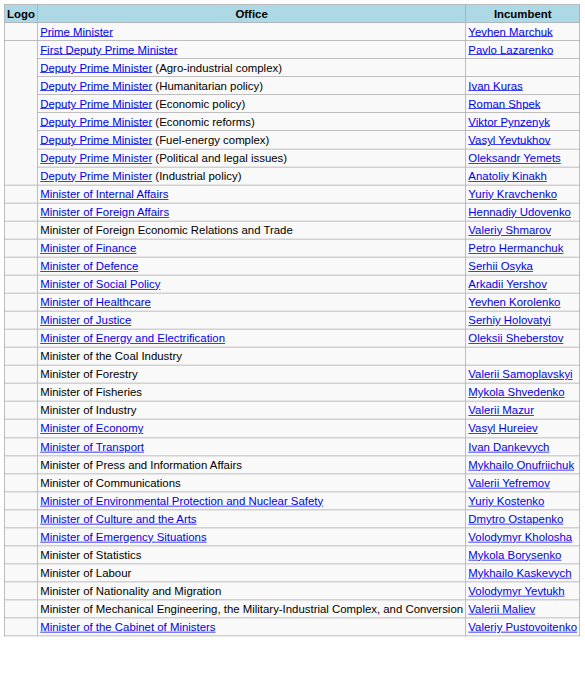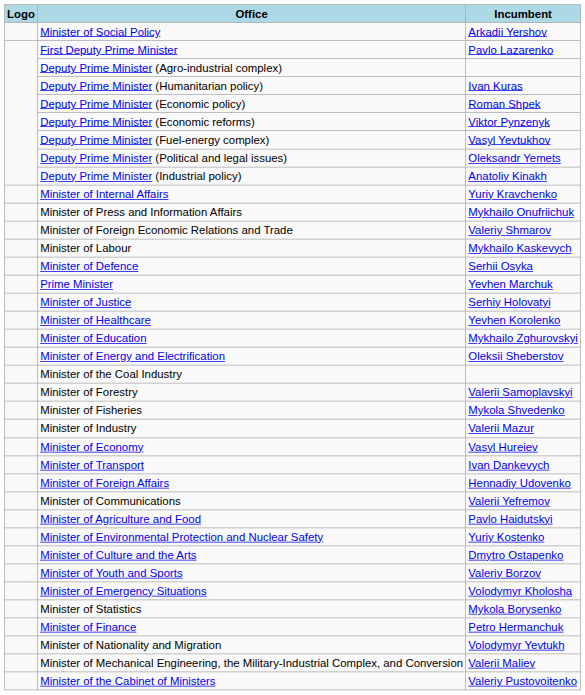 <table class="wikitable" style="font-size: 95%;">
 <tr>
 <th style="background-color:#ADD8E6">Logo</th>
 <th style="background-color:#ADD8E6">Office</th>
 <th style="background-color:#ADD8E6">Incumbent</th>
 </tr>
 <tr>
 <td></td>
-<td><a href='#'>Prime Minister</a></td>
-<td><a href='#'>Yevhen Marchuk</a></td>
+<td><a href='#'>Minister of Social Policy</a></td>
+<td><a href='#'>Arkadii Yershov</a></td>
 </tr>
 <tr>
 <td rowspan=8></td>
 <td><a href='#'>First Deputy Prime Minister</a></td>
 <td><a href='#'>Pavlo Lazarenko</a></td>
 </tr>
 <tr>
 <td><a href='#'>Deputy Prime Minister</a> (Agro-industrial complex)</td>
 <td></td>
 </tr>
 <tr>
 <td><a href='#'>Deputy Prime Minister</a> (Humanitarian policy)</td>
 <td><a href='#'>Ivan Kuras</a></td>
 </tr>
 <tr>
 <td><a href='#'>Deputy Prime Minister</a> (Economic policy)</td>
 <td><a href='#'>Roman Shpek</a></td>
 </tr>
 <tr>
 <td><a href='#'>Deputy Prime Minister</a> (Economic reforms)</td>
 <td><a href='#'>Viktor Pynzenyk</a></td>
 </tr>
 <tr>
 <td><a href='#'>Deputy Prime Minister</a> (Fuel-energy complex)</td>
 <td><a href='#'>Vasyl Yevtukhov</a></td>
 </tr>
 <tr>
 <td><a href='#'>Deputy Prime Minister</a> (Political and legal issues)</td>
 <td><a href='#'>Oleksandr Yemets</a></td>
 </tr>
 <tr>
 <td><a href='#'>Deputy Prime Minister</a> (Industrial policy)</td>
 <td><a href='#'>Anatoliy Kinakh</a></td>
 </tr>
 <tr>
 <td></td>
 <td><a href='#'>Minister of Internal Affairs</a></td>
 <td><a href='#'>Yuriy Kravchenko</a></td>
 </tr>
 <tr>
 <td></td>
-<td><a href='#'>Minister of Foreign Affairs</a></td>
-<td><a href='#'>Hennadiy Udovenko</a></td>
+<td>Minister of Press and Information Affairs</td>
+<td><a href='#'>Mykhailo Onufriichuk</a></td>
 </tr>
 <tr>
 <td></td>
 <td>Minister of Foreign Economic Relations and Trade</td>
 <td><a href='#'>Valeriy Shmarov</a></td>
 </tr>
 <tr>
 <td></td>
-<td><a href='#'>Minister of Finance</a></td>
-<td><a href='#'>Petro Hermanchuk</a></td>
+<td>Minister of Labour</td>
+<td><a href='#'>Mykhailo Kaskevych</a></td>
 </tr>
 <tr>
 <td></td>
 <td><a href='#'>Minister of Defence</a></td>
 <td><a href='#'>Serhii Osyka</a></td>
 </tr>
 <tr>
 <td></td>
-<td><a href='#'>Minister of Social Policy</a></td>
-<td><a href='#'>Arkadii Yershov</a></td>
+<td><a href='#'>Prime Minister</a></td>
+<td><a href='#'>Yevhen Marchuk</a></td>
+</tr>
+<tr>
+<td></td>
+<td><a href='#'>Minister of Justice</a></td>
+<td><a href='#'>Serhiy Holovatyi</a></td>
 </tr>
 <tr>
 <td></td>
 <td><a href='#'>Minister of Healthcare</a></td>
 <td><a href='#'>Yevhen Korolenko</a></td>
 </tr>
 <tr>
 <td></td>
-<td><a href='#'>Minister of Justice</a></td>
-<td><a href='#'>Serhiy Holovatyi</a></td>
+<td><a href='#'>Minister of Education</a></td>
+<td><a href='#'>Mykhailo Zghurovskyi</a></td>
 </tr>
 <tr>
 <td></td>
 <td><a href='#'>Minister of Energy and Electrification</a></td>
 <td><a href='#'>Oleksii Sheberstov</a></td>
 </tr>
 <tr>
 <td></td>
 <td>Minister of the Coal Industry</td>
 <td></td>
 </tr>
 <tr>
 <td></td>
 <td>Minister of Forestry</td>
 <td><a href='#'>Valerii Samoplavskyi</a></td>
 </tr>
 <tr>
 <td></td>
 <td>Minister of Fisheries</td>
 <td><a href='#'>Mykola Shvedenko</a></td>
 </tr>
 <tr>
 <td></td>
 <td>Minister of Industry</td>
 <td><a href='#'>Valerii Mazur</a></td>
 </tr>
 <tr>
 <td></td>
 <td><a href='#'>Minister of Economy</a></td>
 <td><a href='#'>Vasyl Hureiev</a></td>
 </tr>
 <tr>
 <td></td>
 <td><a href='#'>Minister of Transport</a></td>
 <td><a href='#'>Ivan Dankevych</a></td>
 </tr>
 <tr>
 <td></td>
-<td>Minister of Press and Information Affairs</td>
-<td><a href='#'>Mykhailo Onufriichuk</a></td>
+<td><a href='#'>Minister of Foreign Affairs</a></td>
+<td><a href='#'>Hennadiy Udovenko</a></td>
 </tr>
 <tr>
 <td></td>
 <td>Minister of Communications</td>
 <td><a href='#'>Valerii Yefremov</a></td>
+</tr>
+<tr>
+<td></td>
+<td><a href='#'>Minister of Agriculture and Food</a></td>
+<td><a href='#'>Pavlo Haidutskyi</a></td>
 </tr>
 <tr>
 <td></td>
 <td><a href='#'>Minister of Environmental Protection and Nuclear Safety</a></td>
 <td><a href='#'>Yuriy Kostenko</a></td>
 </tr>
 <tr>
 <td></td>
 <td><a href='#'>Minister of Culture and the Arts</a></td>
 <td><a href='#'>Dmytro Ostapenko</a></td>
 </tr>
 <tr>
 <td></td>
+<td><a href='#'>Minister of Youth and Sports</a></td>
+<td><a href='#'>Valeriy Borzov</a></td>
+</tr>
+<tr>
+<td></td>
 <td><a href='#'>Minister of Emergency Situations</a></td>
 <td><a href='#'>Volodymyr Kholosha</a></td>
 </tr>
 <tr>
 <td></td>
 <td>Minister of Statistics</td>
 <td><a href='#'>Mykola Borysenko</a></td>
 </tr>
 <tr>
 <td></td>
-<td>Minister of Labour</td>
-<td><a href='#'>Mykhailo Kaskevych</a></td>
+<td><a href='#'>Minister of Finance</a></td>
+<td><a href='#'>Petro Hermanchuk</a></td>
 </tr>
 <tr>
 <td></td>
 <td>Minister of Nationality and Migration</td>
 <td><a href='#'>Volodymyr Yevtukh</a></td>
 </tr>
 <tr>
 <td></td>
 <td>Minister of Mechanical Engineering, the Military-Industrial Complex, and Conversion</td>
 <td><a href='#'>Valerii Maliev</a></td>
 </tr>
 <tr>
 <td></td>
 <td><a href='#'>Minister of the Cabinet of Ministers</a></td>
 <td><a href='#'>Valeriy Pustovoitenko</a></td>
 </tr>
 </table>
